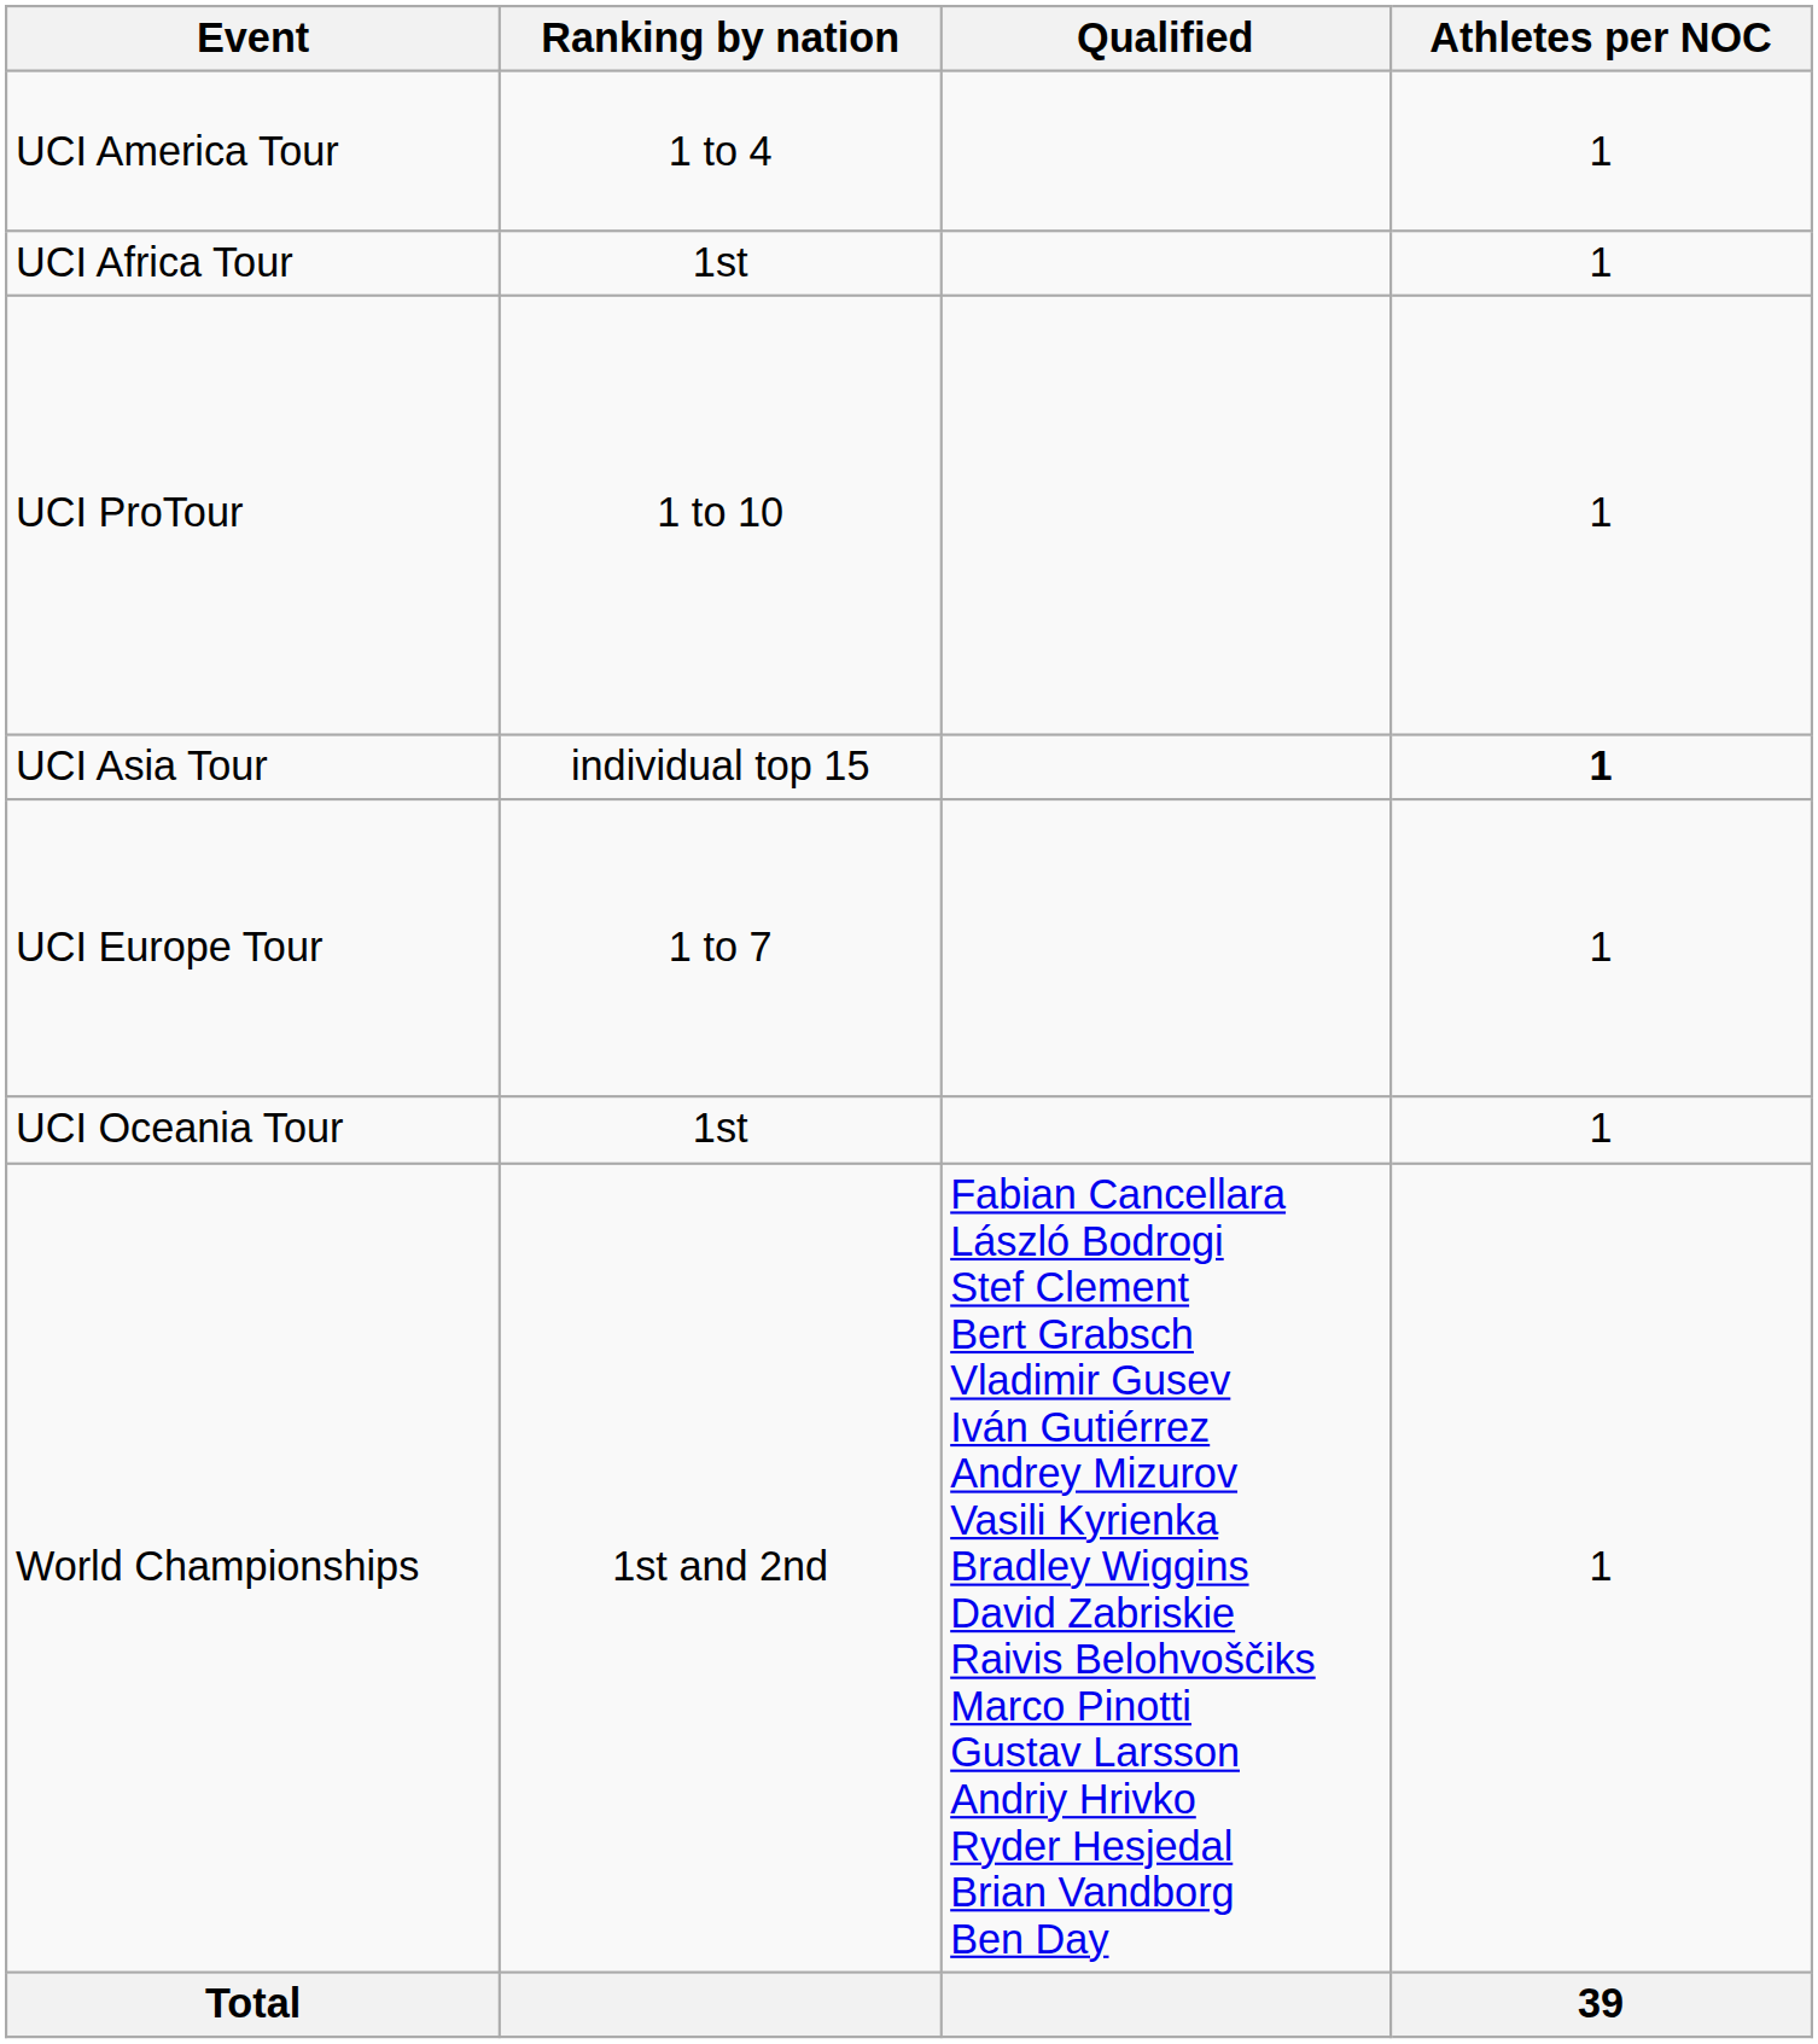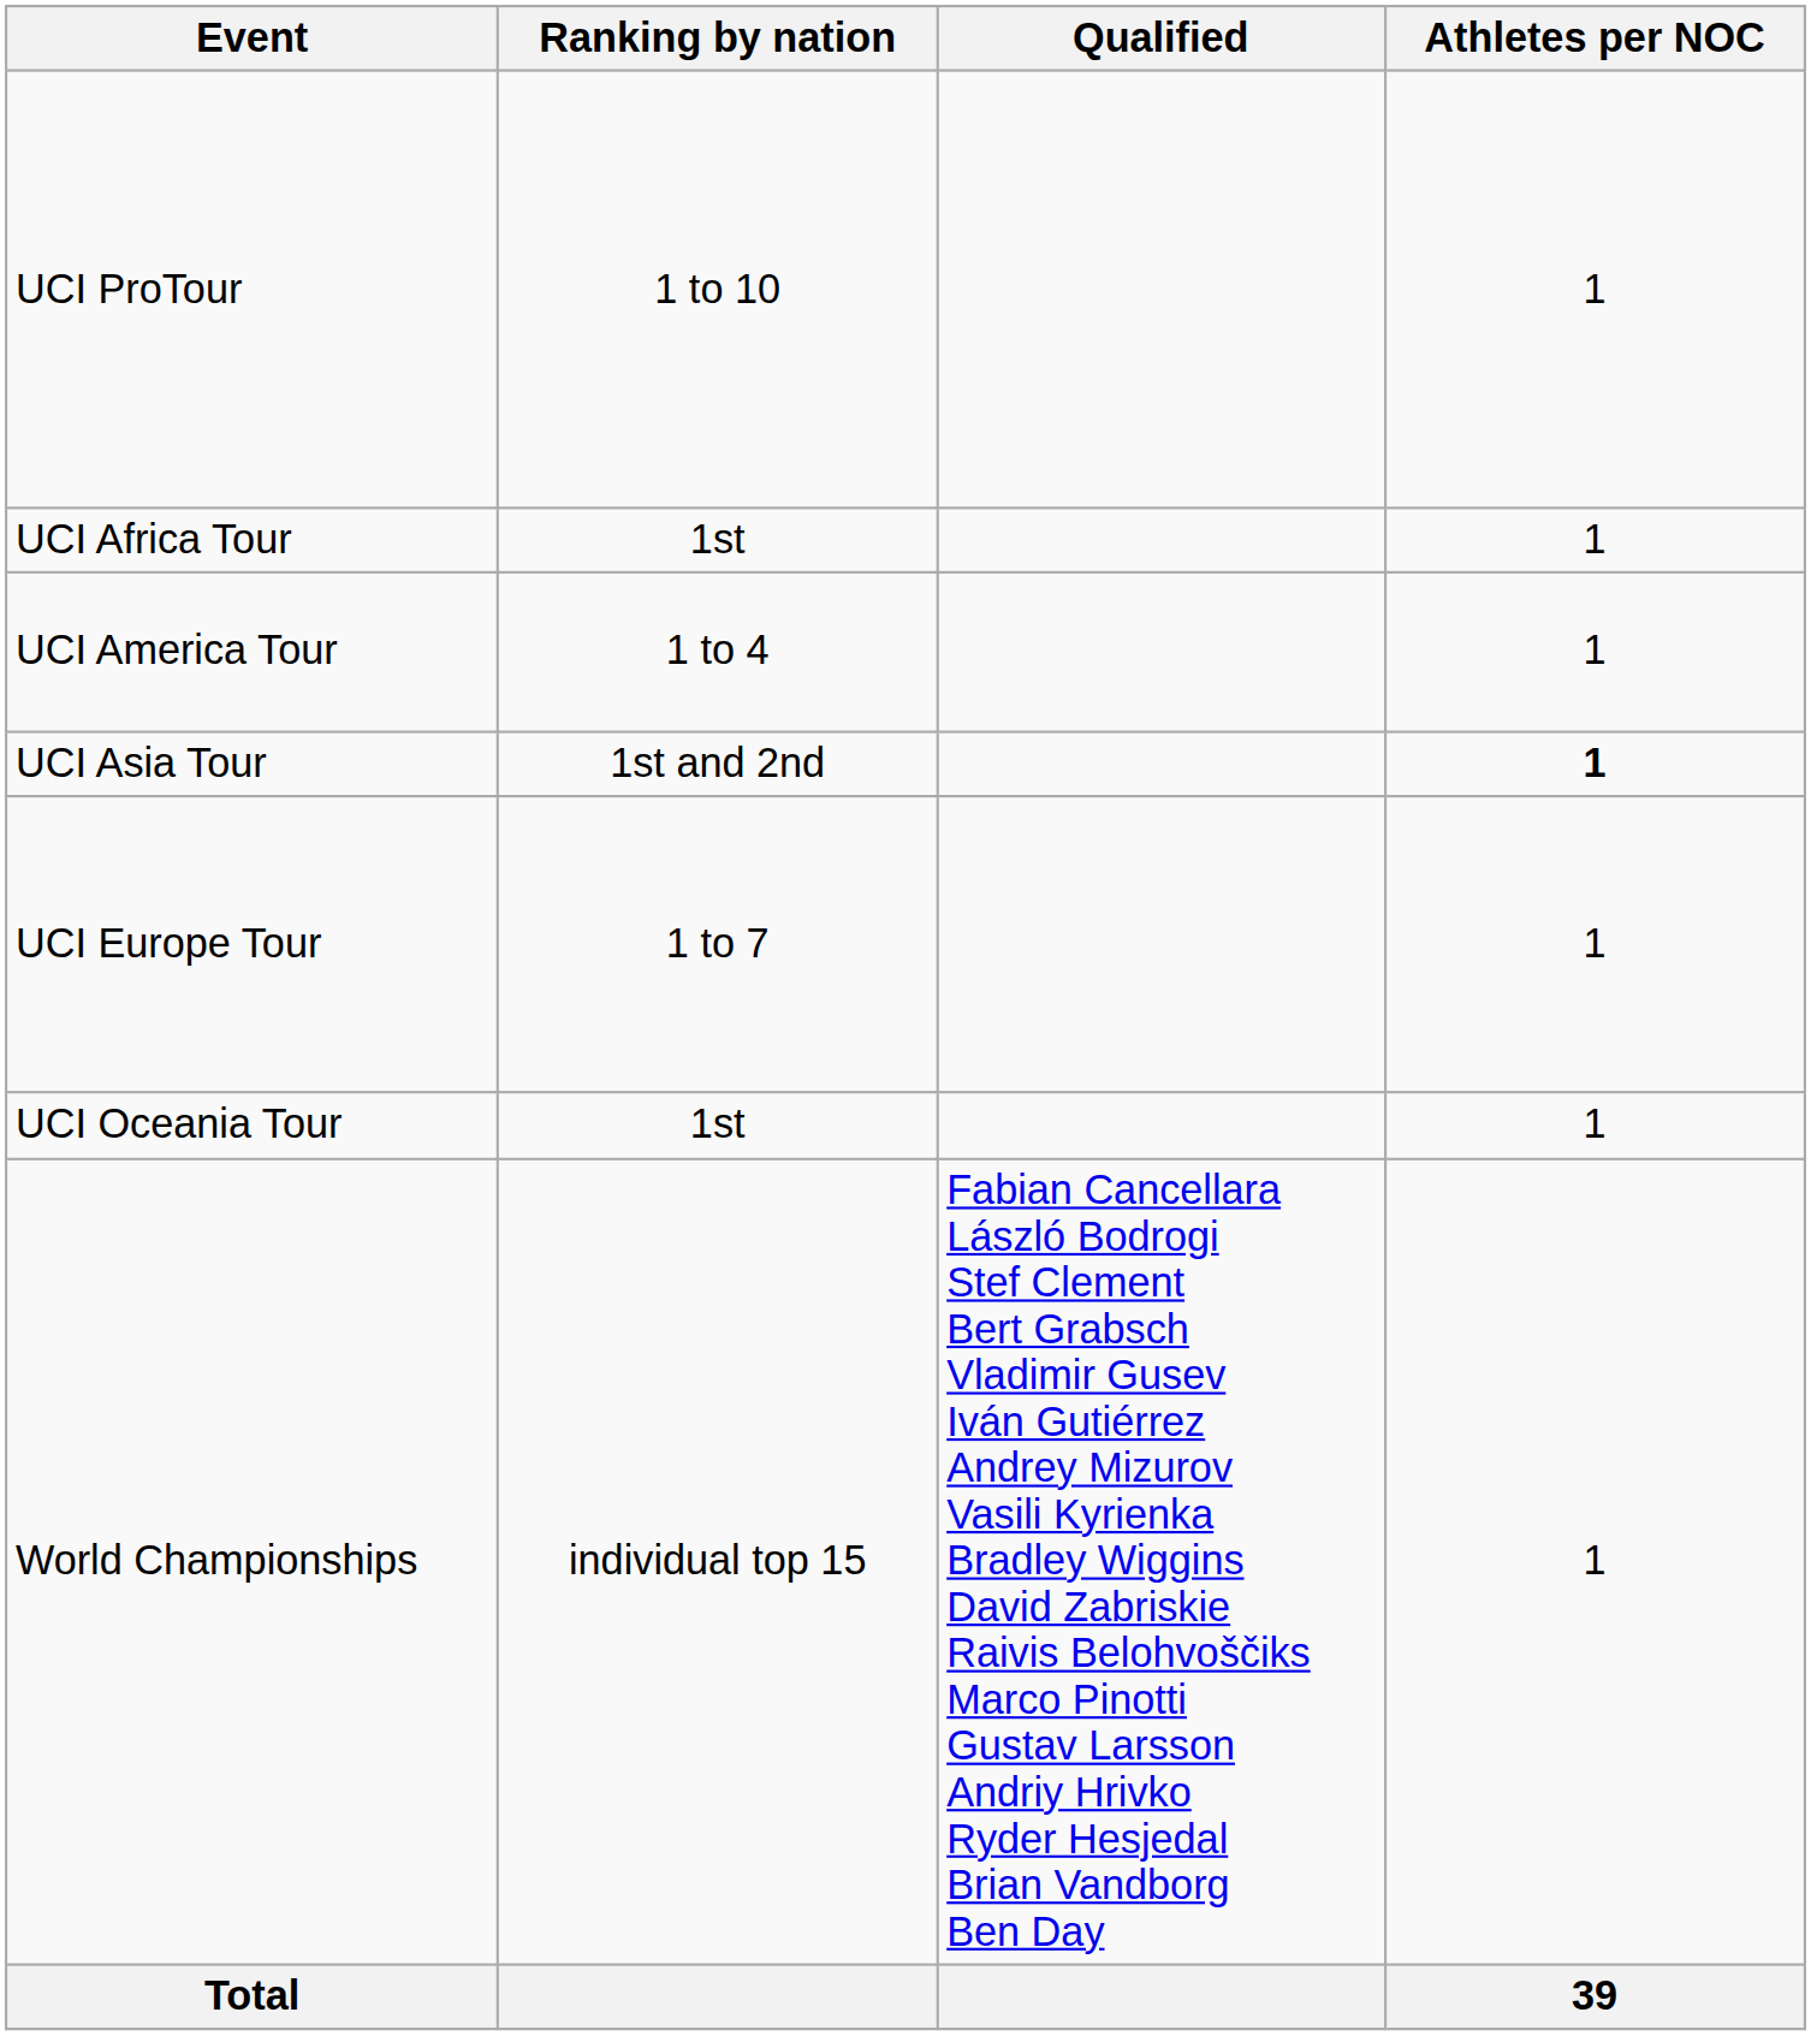 <table class="wikitable" width=700 style="text-align:center">
 <tr>
 <th>Event</th>
 <th>Ranking by nation</th>
 <th>Qualified</th>
 <th>Athletes per NOC</th>
 </tr>
 <tr>
-<td align="left">UCI America Tour</td>
-<td>1 to 4</td>
-<td align="left"><br><br><s></s><br></td>
+<td align="left">UCI ProTour</td>
+<td>1 to 10</td>
+<td align="left"><br><br><br><br><br><br><br><br><br><s></s></td>
 <td>1</td>
 </tr>
 <tr>
 <td align="left">UCI Africa Tour</td>
 <td>1st</td>
 <td align="left"></td>
 <td>1</td>
 </tr>
 <tr>
-<td align="left">UCI ProTour</td>
-<td>1 to 10</td>
-<td align="left"><br><br><br><br><br><br><br><br><br><s></s></td>
+<td align="left">UCI America Tour</td>
+<td>1 to 4</td>
+<td align="left"><br><br><s></s><br></td>
 <td>1</td>
 </tr>
 <tr>
 <td align="left">UCI Asia Tour</td>
-<td>individual top 15</td>
+<td>1st and 2nd</td>
 <td align="left"><br></td>
 <td><strong>1</strong></td>
 </tr>
 <tr>
 <td align="left">UCI Europe Tour</td>
 <td>1 to 7</td>
 <td align="left"><br><br><br><br><br><br></td>
 <td>1</td>
 </tr>
 <tr>
 <td align="left">UCI Oceania Tour</td>
 <td>1st</td>
 <td align="left"><s></s></td>
 <td>1</td>
 </tr>
 <tr>
 <td align="left">World Championships</td>
-<td>1st and 2nd</td>
+<td>individual top 15</td>
 <td align="left"> <a href='#'>Fabian Cancellara</a><br> <a href='#'>László Bodrogi</a><br> <a href='#'>Stef Clement</a><br> <a href='#'>Bert Grabsch</a> <br> <a href='#'>Vladimir Gusev</a><br> <a href='#'>Iván Gutiérrez</a><br> <a href='#'>Andrey Mizurov</a><br> <a href='#'>Vasili Kyrienka</a><br> <a href='#'>Bradley Wiggins</a><br> <a href='#'>David Zabriskie</a><br> <a href='#'>Raivis Belohvoščiks</a><br> <a href='#'>Marco Pinotti</a><br> <a href='#'>Gustav Larsson</a> <br> <a href='#'>Andriy Hrivko</a> <br> <a href='#'>Ryder Hesjedal</a><br> <a href='#'>Brian Vandborg</a><br> <a href='#'>Ben Day</a></td>
 <td>1</td>
 </tr>
 <tr>
 <th>Total</th>
 <th></th>
 <th></th>
 <th>39</th>
 </tr>
 </table>
